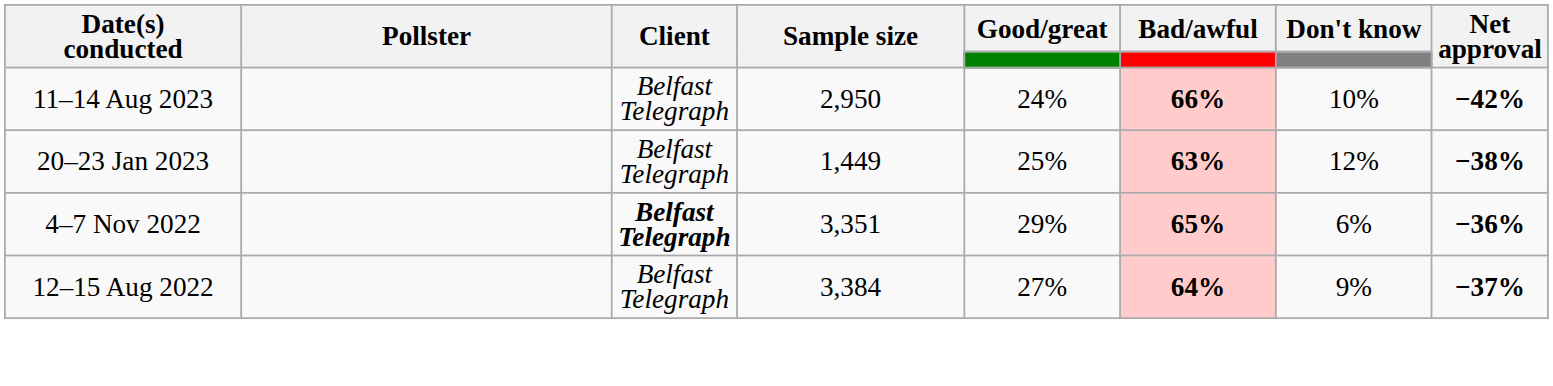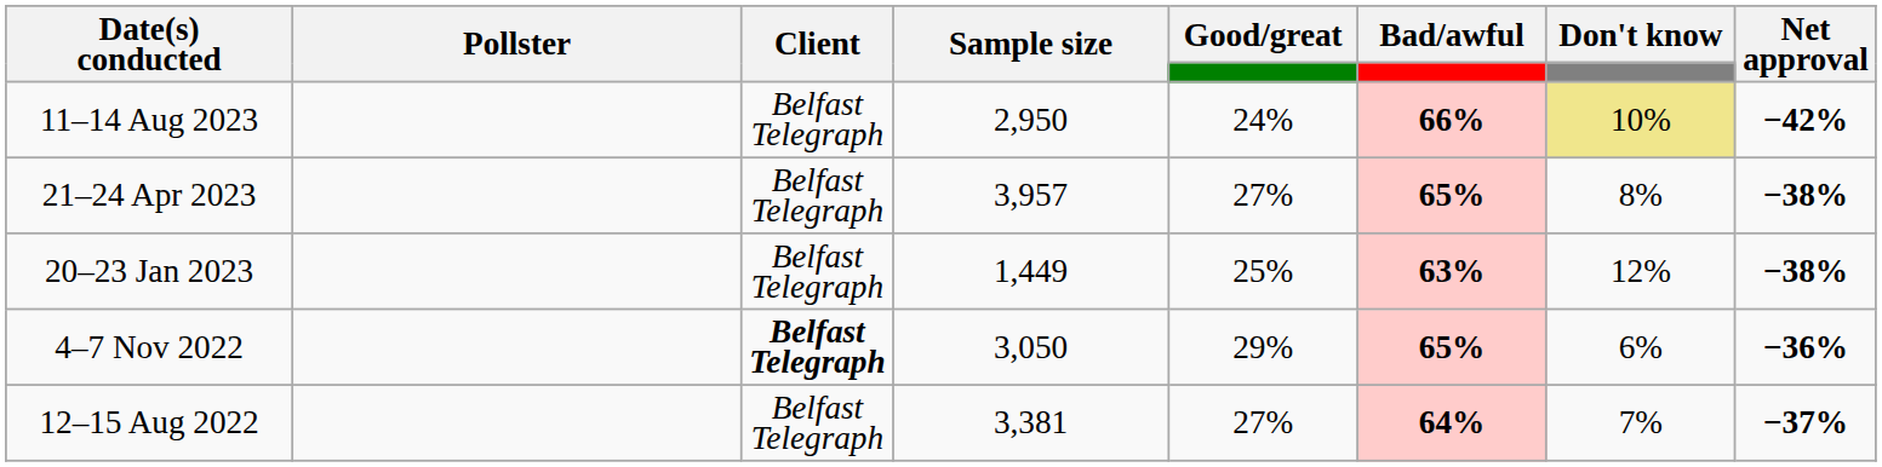 <table class="wikitable collapsible sortable tpl-blanktable" style="text-align:center; font-size:95%; line-height:14px;">
 <tr>
 <th style="width:125px;" rowspan="2">Date(s)<br>conducted</th>
 <th style="width:200px;" rowspan="2">Pollster</th>
 <th style="width:60px;" rowspan="2">Client</th>
 <th style="width:120px;" rowspan="2">Sample size</th>
 <th class="unsortable" style="width:80px;">Good/great</th>
 <th class="unsortable" style="width: 80px;">Bad/awful</th>
 <th class="unsortable" style="width:80px;">Don't know</th>
 <th class="unsortable" style="width:20px;" rowspan="2">Net approval</th>
 </tr>
 <tr>
 <th class="unsortable" style="background:green;width:60px;"></th>
 <th class="unsortable" style="background:red;width:60px;"></th>
 <th class="unsortable" style="background:grey;width:60px;"></th>
 </tr>
 <tr>
 <td>11–14 Aug 2023</td>
 <td></td>
 <td><em>Belfast Telegraph</em></td>
 <td>2,950</td>
 <td>24%</td>
 <td style="background:#ffcccb"><strong>66%</strong></td>
-<td>10%</td>
+<td style="background: khaki;">10%</td>
 <td style="font-weight:bold;">−42%</td>
+</tr>
+<tr>
+<td>21–24 Apr 2023</td>
+<td></td>
+<td><em>Belfast Telegraph</em></td>
+<td>3,957</td>
+<td>27%</td>
+<td style="background:#ffcccb"><strong>65%</strong></td>
+<td>8%</td>
+<td><strong>−38%</strong></td>
 </tr>
 <tr>
 <td>20–23 Jan 2023</td>
 <td></td>
 <td><em>Belfast Telegraph</em></td>
 <td>1,449</td>
 <td>25%</td>
 <td style="background:#ffcccb"><strong>63%</strong></td>
 <td>12%</td>
 <td><strong>−38%</strong></td>
 </tr>
 <tr>
 <td>4–7 Nov 2022</td>
 <td></td>
 <td><strong><em>Belfast Telegraph</em></strong></td>
-<td>3,351</td>
+<td>3,050</td>
 <td>29%</td>
 <td style="background:#ffcccb"><strong>65%</strong></td>
 <td>6%</td>
 <td><strong>−36%</strong></td>
 </tr>
 <tr>
 <td>12–15 Aug 2022</td>
 <td></td>
 <td><em>Belfast Telegraph</em></td>
-<td>3,384</td>
+<td>3,381</td>
 <td>27%</td>
 <td style="background:#ffcccb"><strong>64%</strong></td>
-<td>9%</td>
+<td>7%</td>
 <td><strong>−37%</strong></td>
 </tr>
 </table>
